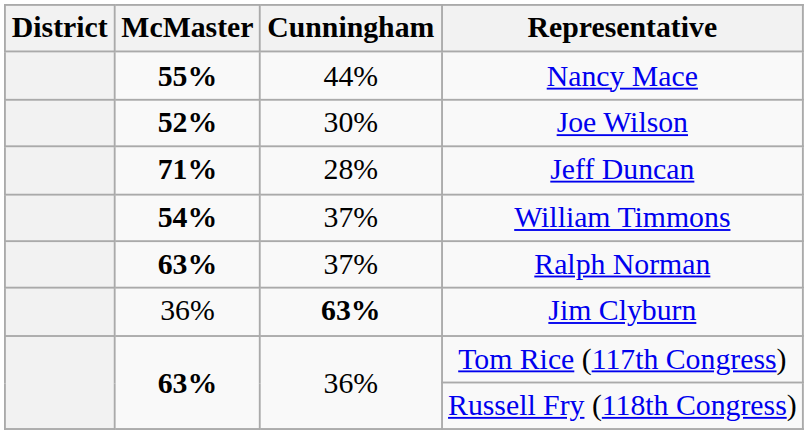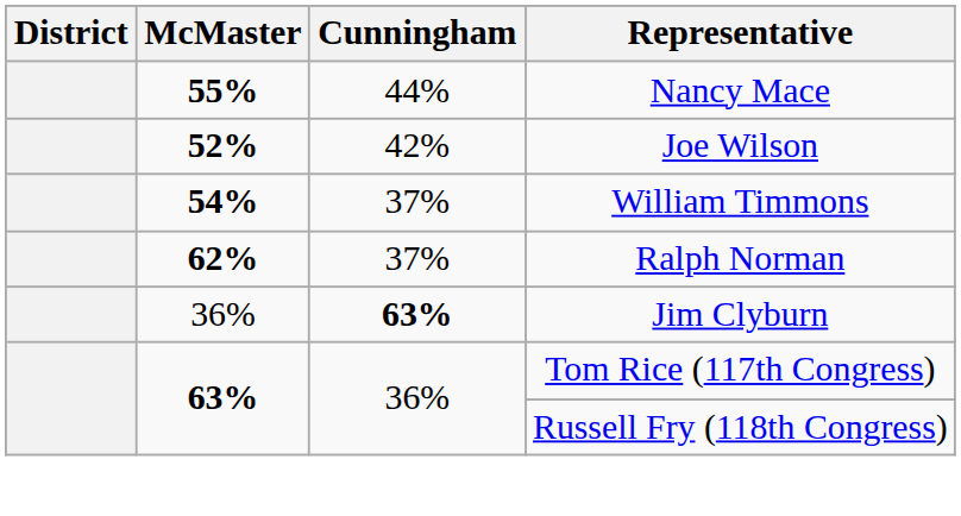 <table class=wikitable>
 <tr>
 <th>District</th>
 <th>McMaster</th>
 <th>Cunningham</th>
 <th>Representative</th>
 </tr>
 <tr align=center>
 <th></th>
 <td><strong>55%</strong></td>
 <td>44%</td>
 <td><a href='#'>Nancy Mace</a></td>
 </tr>
 <tr align=center>
 <th></th>
 <td><strong>52%</strong></td>
-<td>30%</td>
+<td>42%</td>
 <td><a href='#'>Joe Wilson</a></td>
-</tr>
-<tr align=center>
-<th></th>
-<td><strong>71%</strong></td>
-<td>28%</td>
-<td><a href='#'>Jeff Duncan</a></td>
 </tr>
 <tr align=center>
 <th></th>
 <td><strong>54%</strong></td>
 <td>37%</td>
 <td><a href='#'>William Timmons</a></td>
 </tr>
 <tr align=center>
 <th></th>
-<td><strong>63%</strong></td>
+<td><strong>62%</strong></td>
 <td>37%</td>
 <td><a href='#'>Ralph Norman</a></td>
 </tr>
 <tr align=center>
 <th></th>
 <td>36%</td>
 <td><strong>63%</strong></td>
 <td><a href='#'>Jim Clyburn</a></td>
 </tr>
 <tr align=center>
 <th rowspan=2 ></th>
 <td rowspan=2><strong>63%</strong></td>
 <td rowspan=2>36%</td>
 <td><a href='#'>Tom Rice</a> (<a href='#'>117th Congress</a>)</td>
 </tr>
 <tr align=center>
 <td><a href='#'>Russell Fry</a> (<a href='#'>118th Congress</a>)</td>
 </tr>
 </table>
